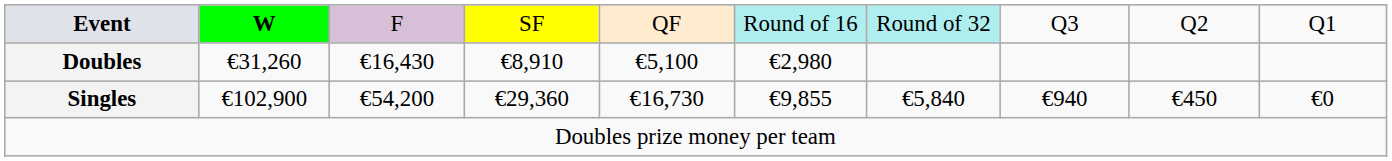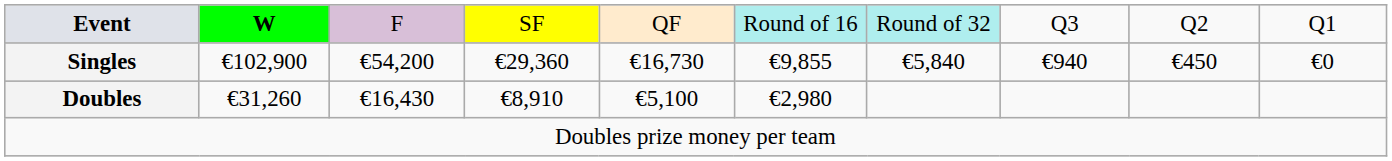 <table class=wikitable style=font-size:90%;text-align:center>
 <tr>
 <td style="width:130px; background:#dfe2e9;"><strong>Event</strong></td>
 <td style="width:80px; background:lime;"><strong>W</strong></td>
 <td style="width:85px; background:thistle;">F</td>
 <td style="width:85px; background:#ff0;">SF</td>
 <td style="width:85px; background:#ffebcd;">QF</td>
 <td style="width:85px; background:#afeeee;">Round of 16</td>
 <td style="width:85px; background:#afeeee;">Round of 32</td>
 <td width=85>Q3</td>
 <td width=85>Q2</td>
 <td width=85>Q1</td>
 </tr>
 <tr>
+<td style="background:#f3f3f3;"><strong>Singles</strong></td>
+<td>€102,900</td>
+<td>€54,200</td>
+<td>€29,360</td>
+<td>€16,730</td>
+<td>€9,855</td>
+<td>€5,840</td>
+<td>€940</td>
+<td>€450</td>
+<td>€0</td>
+</tr>
+<tr>
 <td style="background:#f3f3f3;"><strong>Doubles</strong></td>
 <td>€31,260</td>
 <td>€16,430</td>
 <td>€8,910</td>
 <td>€5,100</td>
 <td>€2,980</td>
 <td></td>
 <td></td>
 <td></td>
 <td></td>
 </tr>
 <tr>
-<td style="background:#f3f3f3;"><strong>Singles</strong></td>
-<td>€102,900</td>
-<td>€54,200</td>
-<td>€29,360</td>
-<td>€16,730</td>
-<td>€9,855</td>
-<td>€5,840</td>
-<td>€940</td>
-<td>€450</td>
-<td>€0</td>
-</tr>
-<tr>
 <td colspan=10>Doubles prize money per team</td>
 </tr>
 </table>
